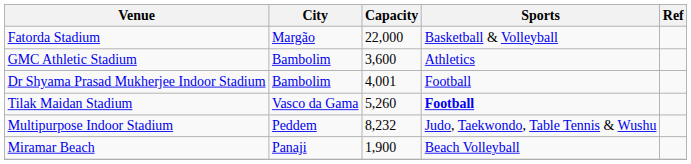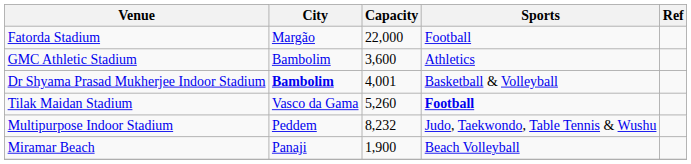 <table class="wikitable">
 <tr>
 <th scope="col">Venue</th>
 <th scope="col">City</th>
 <th scope="col">Capacity</th>
 <th scope="col">Sports</th>
 <th scope="col">Ref</th>
 </tr>
 <tr>
 <td><a href='#'>Fatorda Stadium</a></td>
 <td><a href='#'>Margão</a></td>
 <td>22,000</td>
-<td><a href='#'>Basketball</a> & <a href='#'>Volleyball</a></td>
+<td><a href='#'>Football</a></td>
 <td></td>
 </tr>
 <tr>
 <td><a href='#'>GMC Athletic Stadium</a></td>
 <td><a href='#'>Bambolim</a></td>
 <td>3,600</td>
 <td><a href='#'>Athletics</a></td>
 <td></td>
 </tr>
 <tr>
 <td><a href='#'>Dr Shyama Prasad Mukherjee Indoor Stadium</a></td>
-<td><a href='#'>Bambolim</a></td>
+<td><strong><a href='#'>Bambolim</a></strong></td>
 <td>4,001</td>
-<td><a href='#'>Football</a></td>
+<td><a href='#'>Basketball</a> & <a href='#'>Volleyball</a></td>
 <td></td>
 </tr>
 <tr>
 <td><a href='#'>Tilak Maidan Stadium</a></td>
 <td><a href='#'>Vasco da Gama</a></td>
 <td>5,260</td>
 <td><strong><a href='#'>Football</a></strong></td>
 <td></td>
 </tr>
 <tr>
 <td><a href='#'>Multipurpose Indoor Stadium</a></td>
 <td><a href='#'>Peddem</a></td>
 <td>8,232</td>
 <td><a href='#'>Judo</a>, <a href='#'>Taekwondo</a>, <a href='#'>Table Tennis</a> & <a href='#'>Wushu</a></td>
 <td></td>
 </tr>
 <tr>
 <td><a href='#'>Miramar Beach</a></td>
 <td><a href='#'>Panaji</a></td>
 <td>1,900</td>
 <td><a href='#'>Beach Volleyball</a></td>
 <td></td>
 </tr>
 <tr>
 </tr>
 </table>
